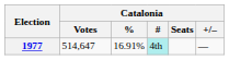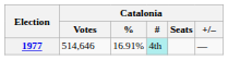 <table class="wikitable" style="font-size:95%; text-align:left;">
 <tr>
 <th rowspan="2" width="75">Election</th>
 <th colspan="5">Catalonia</th>
 </tr>
 <tr>
 <th width="70">Votes</th>
 <th width="35">%</th>
 <th width="25">#</th>
 <th>Seats</th>
 <th width="35">+/–</th>
 </tr>
 <tr>
 <th><a href='#'>1977</a></th>
-<td>514,647</td>
+<td>514,646</td>
 <td>16.91%</td>
 <td style="background: paleturquoise;">4th</td>
 <td></td>
 <td>—</td>
 </tr>
 </table>
